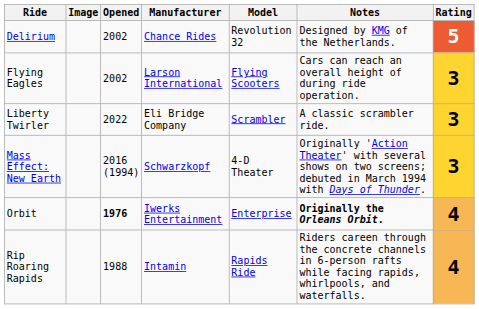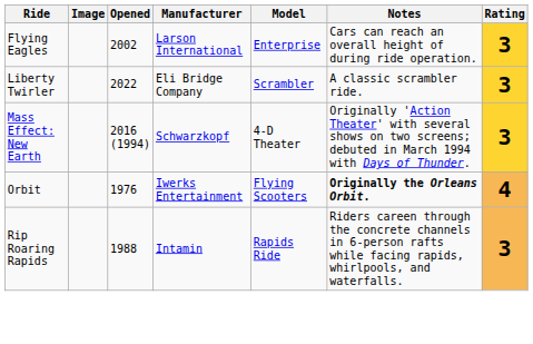 <table class="wikitable sortable">
 <tr>
 <th>Ride</th>
 <th class="unsortable">Image</th>
 <th>Opened</th>
 <th>Manufacturer</th>
 <th>Model</th>
 <th class="unsortable">Notes</th>
 <th>Rating</th>
 </tr>
 <tr>
-<td><a href='#'>Delirium</a></td>
-<td></td>
-<td>2002</td>
-<td><a href='#'>Chance Rides</a></td>
-<td>Revolution 32</td>
-<td>Designed by <a href='#'>KMG</a> of the Netherlands.</td>
-<td style="background:#ED5B33;text-align:center;font-size:200%;color:#fff;"><strong>5</strong></td>
-</tr>
-<tr>
 <td>Flying Eagles</td>
 <td></td>
 <td>2002</td>
 <td><a href='#'>Larson International</a></td>
-<td><a href='#'>Flying Scooters</a></td>
+<td><a href='#'>Enterprise</a></td>
 <td>Cars can reach an overall height of  during ride operation.</td>
 <td style="background:#FED530;text-align:center;font-size:200%;"><strong>3</strong></td>
 </tr>
 <tr>
 <td>Liberty Twirler</td>
 <td><br></td>
 <td>2022</td>
 <td>Eli Bridge Company</td>
 <td><a href='#'>Scrambler</a></td>
 <td>A classic scrambler ride.</td>
 <td style="background:#FED530;text-align:center;font-size:200%;"><strong>3</strong></td>
 </tr>
 <tr>
 <td><a href='#'>Mass Effect: New Earth</a></td>
 <td></td>
 <td>2016<br>(1994)</td>
 <td><a href='#'>Schwarzkopf</a></td>
 <td>4-D Theater</td>
 <td>Originally '<a href='#'>Action Theater</a>' with several shows on two screens; debuted in March 1994 with <em><a href='#'>Days of Thunder</a></em>.</td>
 <td style="background:#FED530;text-align:center;font-size:200%;"><strong>3</strong></td>
 </tr>
 <tr>
 <td>Orbit</td>
 <td></td>
-<td><strong>1976</strong></td>
+<td>1976</td>
 <td><a href='#'>Iwerks Entertainment</a></td>
-<td><a href='#'>Enterprise</a></td>
+<td><a href='#'>Flying Scooters</a></td>
 <td><strong>Originally the <em>Orleans Orbit</em>.</strong></td>
 <td style="background:#F7B754;text-align:center;font-size:200%;"><strong>4</strong></td>
 </tr>
 <tr>
 <td>Rip Roaring Rapids</td>
 <td></td>
 <td>1988</td>
 <td><a href='#'>Intamin</a></td>
 <td><a href='#'>Rapids Ride</a></td>
 <td>Riders careen through the concrete channels in 6-person rafts while facing rapids, whirlpools, and waterfalls.</td>
-<td style="background:#F7B754;text-align:center;font-size:200%;"><strong>4</strong></td>
+<td style="background:#F7B754;text-align:center;font-size:200%;"><strong>3</strong></td>
 </tr>
 </table>
